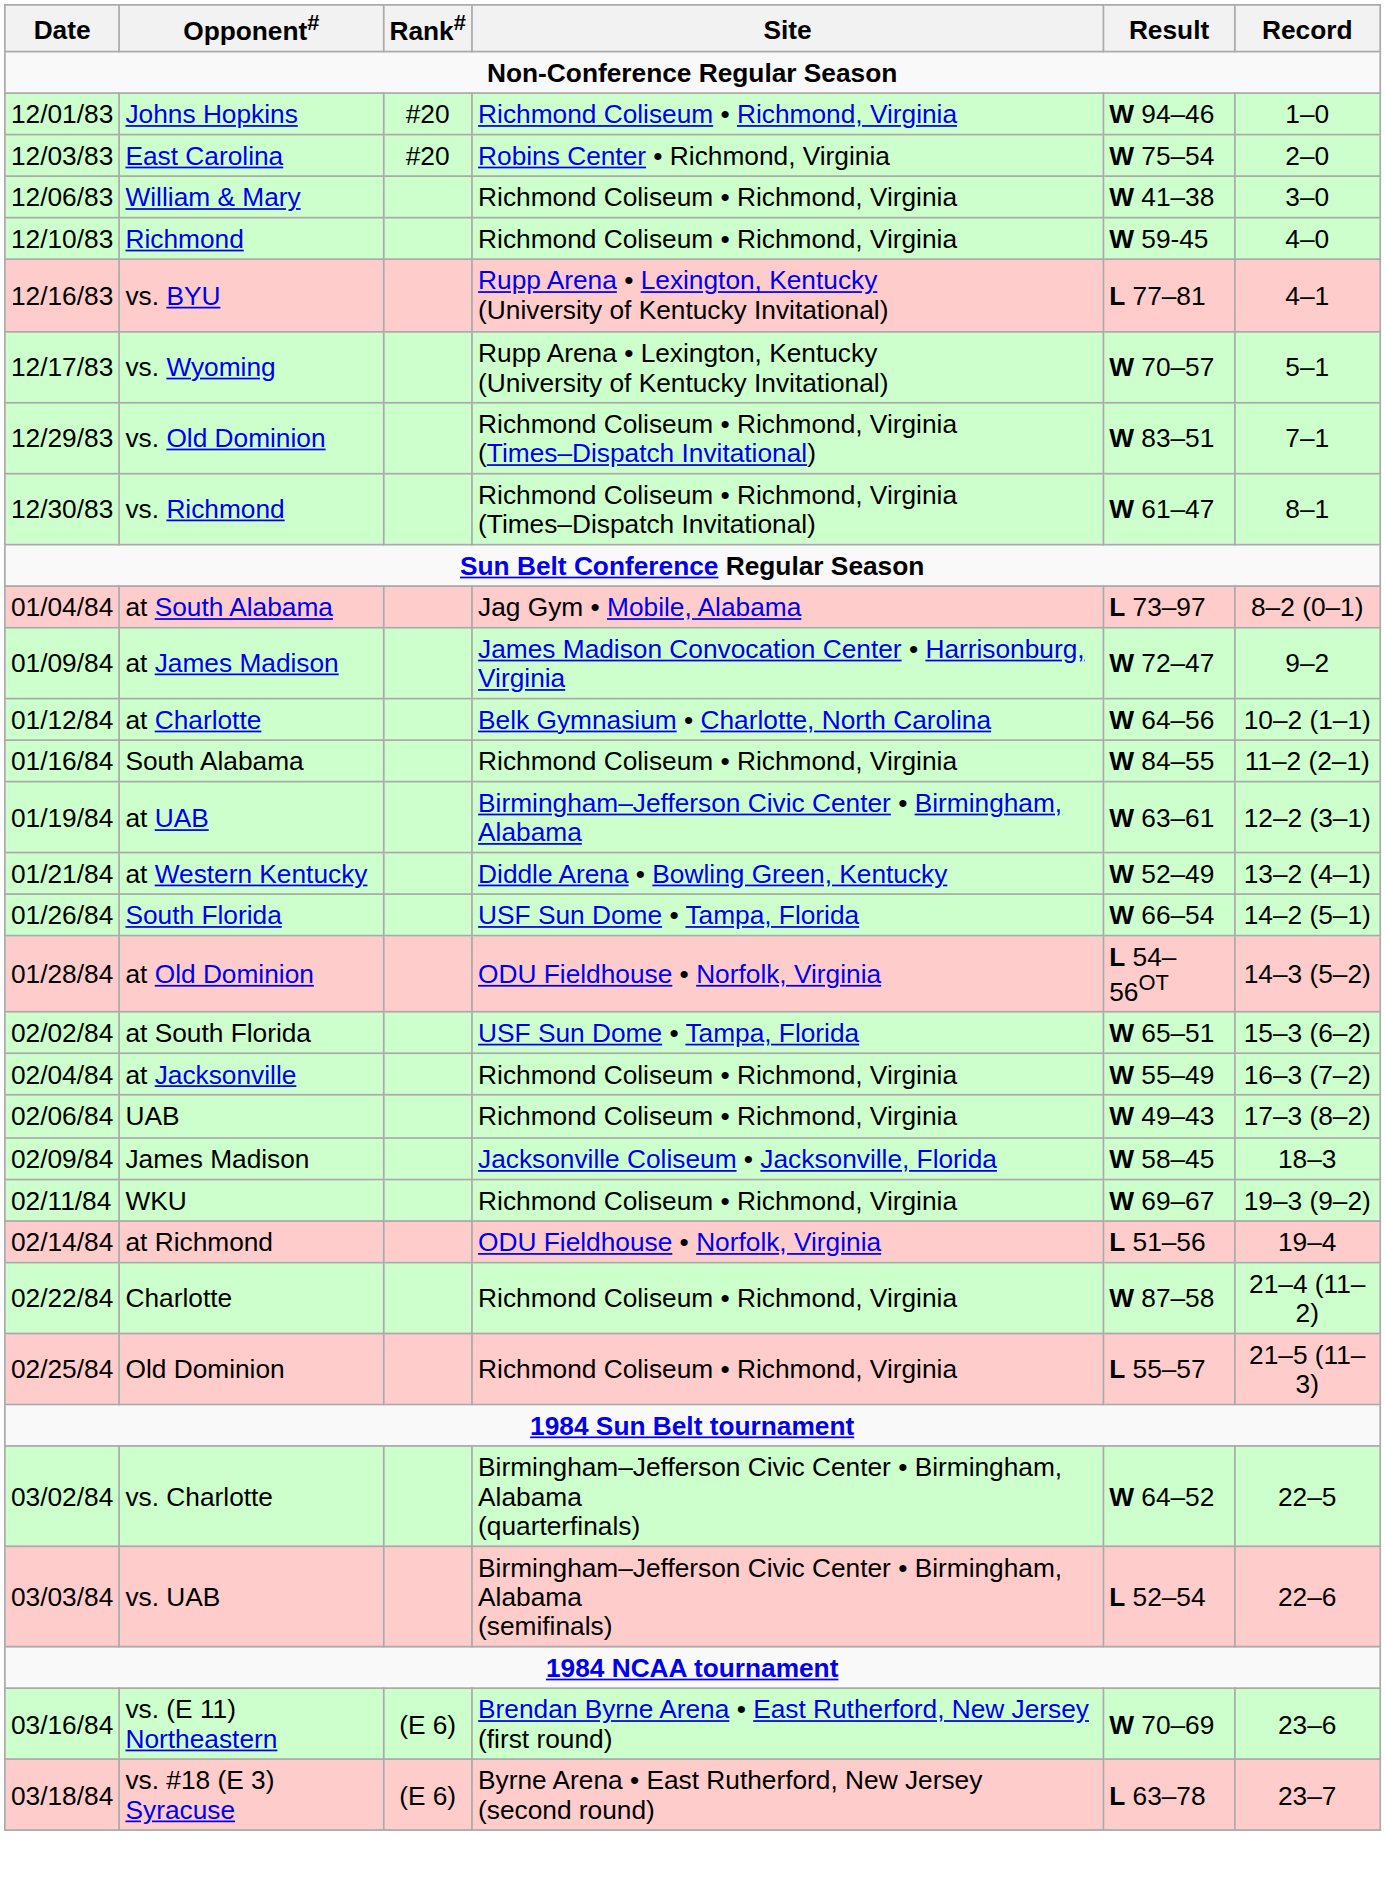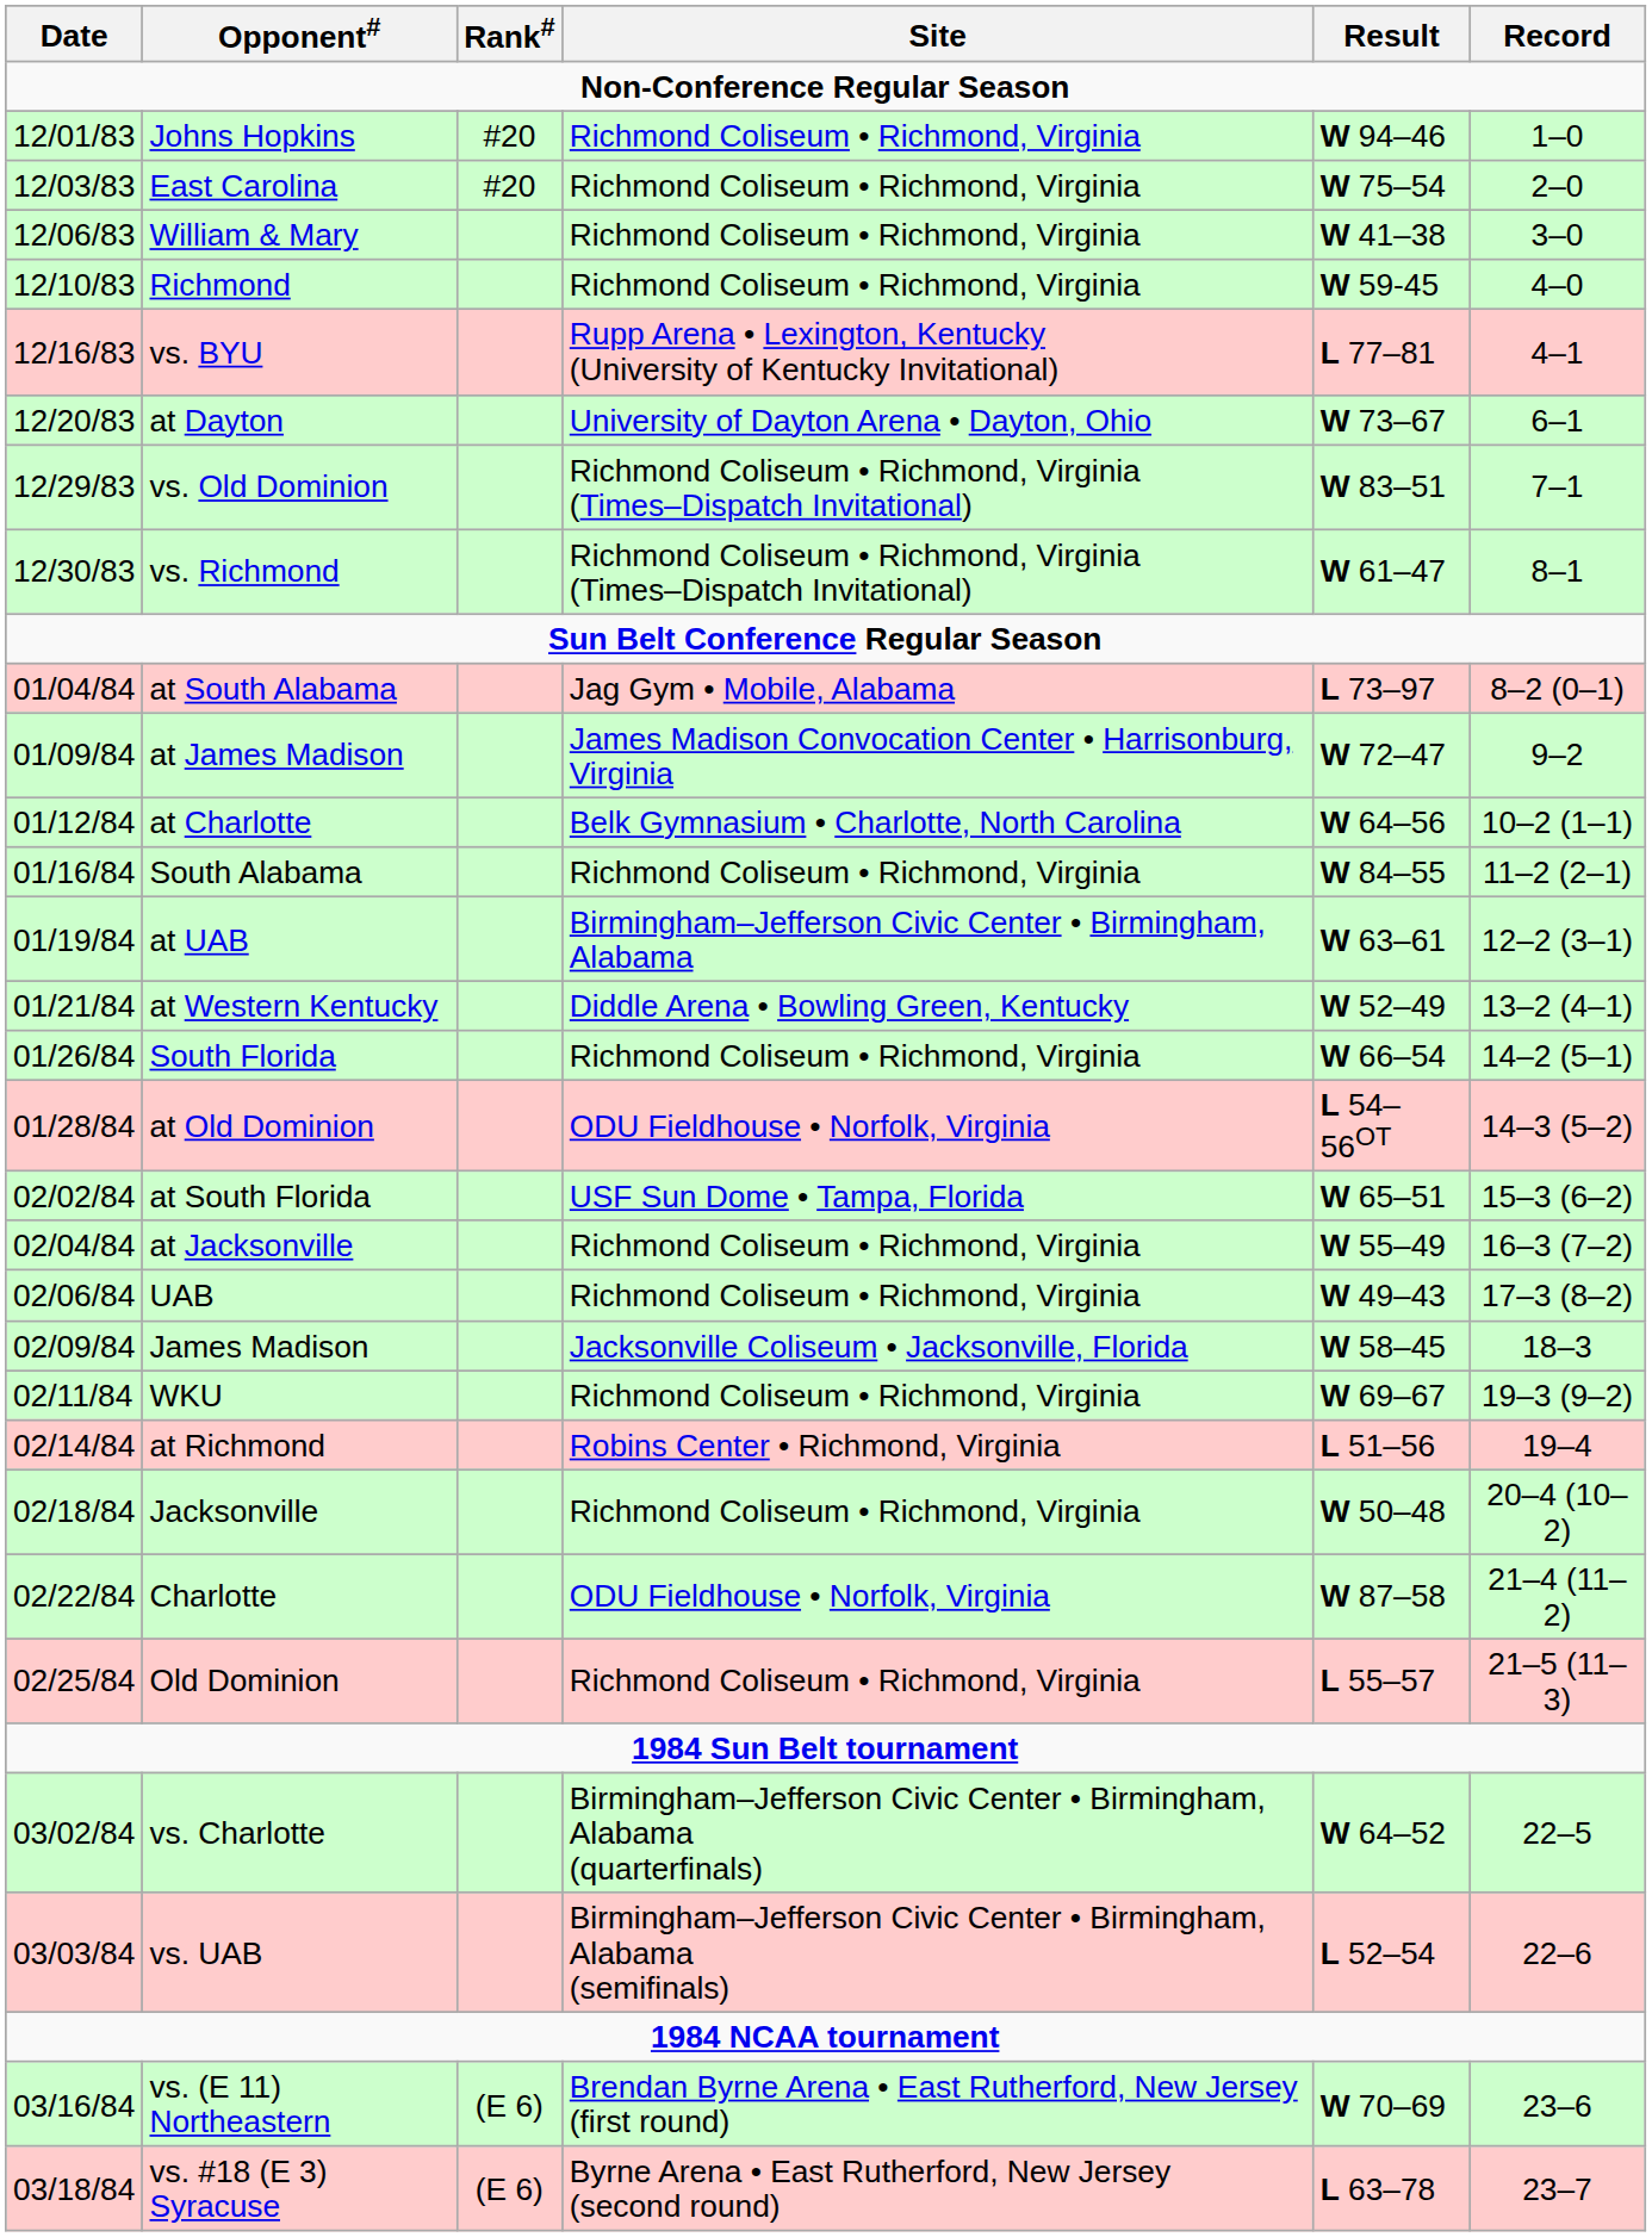 <table class="wikitable" style="width:90%; text-align:center; font-size:95%; text-align:left;">
 <tr>
 <th><strong>Date</strong></th>
 <th><strong>Opponent<sup>#</sup></strong></th>
 <th><strong>Rank<sup>#</sup></strong></th>
 <th><strong>Site</strong></th>
 <th><strong>Result</strong></th>
 <th><strong>Record</strong></th>
 </tr>
 <tr>
 <td colspan=6 align=center><strong>Non-Conference Regular Season</strong></td>
 </tr>
 <tr bgcolor =#cfc>
 <td>12/01/83</td>
 <td><a href='#'>Johns Hopkins</a></td>
 <td align=center>#20</td>
 <td><a href='#'>Richmond Coliseum</a> • <a href='#'>Richmond, Virginia</a></td>
 <td><strong>W</strong> 94–46</td>
 <td align=center>1–0</td>
 </tr>
 <tr bgcolor =#cfc>
 <td>12/03/83</td>
 <td><a href='#'>East Carolina</a></td>
 <td align=center>#20</td>
-<td><a href='#'>Robins Center</a> • Richmond, Virginia</td>
+<td>Richmond Coliseum • Richmond, Virginia</td>
 <td><strong>W</strong> 75–54</td>
 <td align=center>2–0</td>
 </tr>
 <tr bgcolor =#cfc>
 <td>12/06/83</td>
 <td><a href='#'>William & Mary</a></td>
 <td></td>
 <td>Richmond Coliseum • Richmond, Virginia</td>
 <td><strong>W</strong> 41–38</td>
 <td align=center>3–0</td>
 </tr>
 <tr bgcolor =#cfc>
 <td>12/10/83</td>
 <td><a href='#'>Richmond</a></td>
 <td></td>
 <td>Richmond Coliseum • Richmond, Virginia</td>
 <td><strong>W</strong> 59-45</td>
 <td align=center>4–0</td>
 </tr>
 <tr bgcolor =#fcc>
 <td>12/16/83</td>
 <td>vs. <a href='#'>BYU</a></td>
 <td></td>
 <td><a href='#'>Rupp Arena</a> • <a href='#'>Lexington, Kentucky</a><br>(University of Kentucky Invitational)</td>
 <td><strong>L</strong> 77–81</td>
 <td align=center>4–1</td>
 </tr>
 <tr bgcolor =#cfc>
-<td>12/17/83</td>
-<td>vs. <a href='#'>Wyoming</a></td>
+<td>12/20/83</td>
+<td>at <a href='#'>Dayton</a></td>
 <td></td>
-<td>Rupp Arena • Lexington, Kentucky<br>(University of Kentucky Invitational)</td>
-<td><strong>W</strong> 70–57</td>
-<td align=center>5–1</td>
+<td><a href='#'>University of Dayton Arena</a> • <a href='#'>Dayton, Ohio</a></td>
+<td><strong>W</strong> 73–67</td>
+<td align=center>6–1</td>
 </tr>
 <tr bgcolor =#cfc>
 <td>12/29/83</td>
 <td>vs. <a href='#'>Old Dominion</a></td>
 <td></td>
 <td>Richmond Coliseum • Richmond, Virginia<br>(<a href='#'>Times–Dispatch Invitational</a>)</td>
 <td><strong>W</strong> 83–51</td>
 <td align=center>7–1</td>
 </tr>
 <tr bgcolor =#cfc>
 <td>12/30/83</td>
 <td>vs. <a href='#'>Richmond</a></td>
 <td></td>
 <td>Richmond Coliseum • Richmond, Virginia<br>(Times–Dispatch Invitational)</td>
 <td><strong>W</strong> 61–47</td>
 <td align=center>8–1</td>
 </tr>
 <tr>
 <td colspan=6 align=center><strong><a href='#'>Sun Belt Conference</a> Regular Season</strong></td>
 </tr>
 <tr bgcolor =#fcc>
 <td>01/04/84</td>
 <td>at <a href='#'>South Alabama</a></td>
 <td></td>
 <td>Jag Gym • <a href='#'>Mobile, Alabama</a></td>
 <td><strong>L</strong> 73–97</td>
 <td align=center>8–2 (0–1)</td>
 </tr>
 <tr bgcolor =#cfc>
 <td>01/09/84</td>
 <td>at <a href='#'>James Madison</a></td>
 <td></td>
 <td><a href='#'>James Madison Convocation Center</a> • <a href='#'>Harrisonburg, Virginia</a></td>
 <td><strong>W</strong> 72–47</td>
 <td align=center>9–2</td>
 </tr>
 <tr bgcolor =#cfc>
 <td>01/12/84</td>
 <td>at <a href='#'>Charlotte</a></td>
 <td></td>
 <td><a href='#'>Belk Gymnasium</a> • <a href='#'>Charlotte, North Carolina</a></td>
 <td><strong>W</strong> 64–56</td>
 <td align=center>10–2 (1–1)</td>
 </tr>
 <tr bgcolor =#cfc>
 <td>01/16/84</td>
 <td>South Alabama</td>
 <td></td>
 <td>Richmond Coliseum • Richmond, Virginia</td>
 <td><strong>W</strong> 84–55</td>
 <td align=center>11–2 (2–1)</td>
 </tr>
 <tr bgcolor =#cfc>
 <td>01/19/84</td>
 <td>at <a href='#'>UAB</a></td>
 <td></td>
 <td><a href='#'>Birmingham–Jefferson Civic Center</a> • <a href='#'>Birmingham, Alabama</a></td>
 <td><strong>W</strong> 63–61</td>
 <td align=center>12–2 (3–1)</td>
 </tr>
 <tr bgcolor =#cfc>
 <td>01/21/84</td>
 <td>at <a href='#'>Western Kentucky</a></td>
 <td></td>
 <td><a href='#'>Diddle Arena</a> • <a href='#'>Bowling Green, Kentucky</a></td>
 <td><strong>W</strong> 52–49</td>
 <td align=center>13–2 (4–1)</td>
 </tr>
 <tr bgcolor =#cfc>
 <td>01/26/84</td>
 <td><a href='#'>South Florida</a></td>
 <td></td>
-<td><a href='#'>USF Sun Dome</a> • <a href='#'>Tampa, Florida</a></td>
+<td>Richmond Coliseum • Richmond, Virginia</td>
 <td><strong>W</strong> 66–54</td>
 <td align=center>14–2 (5–1)</td>
 </tr>
 <tr bgcolor =#fcc>
 <td>01/28/84</td>
 <td>at <a href='#'>Old Dominion</a></td>
 <td></td>
 <td><a href='#'>ODU Fieldhouse</a> • <a href='#'>Norfolk, Virginia</a></td>
 <td><strong>L</strong> 54–56<sup>OT</sup></td>
 <td align=center>14–3 (5–2)</td>
 </tr>
 <tr bgcolor =#cfc>
 <td>02/02/84</td>
 <td>at South Florida</td>
 <td></td>
 <td><a href='#'>USF Sun Dome</a> • <a href='#'>Tampa, Florida</a></td>
 <td><strong>W</strong> 65–51</td>
 <td align=center>15–3 (6–2)</td>
 </tr>
 <tr bgcolor =#cfc>
 <td>02/04/84</td>
 <td>at <a href='#'>Jacksonville</a></td>
 <td></td>
 <td>Richmond Coliseum • Richmond, Virginia</td>
 <td><strong>W</strong> 55–49</td>
 <td align=center>16–3 (7–2)</td>
 </tr>
 <tr bgcolor =#cfc>
 <td>02/06/84</td>
 <td>UAB</td>
 <td></td>
 <td>Richmond Coliseum • Richmond, Virginia</td>
 <td><strong>W</strong> 49–43</td>
 <td align=center>17–3 (8–2)</td>
 </tr>
 <tr bgcolor =#cfc>
 <td>02/09/84</td>
 <td>James Madison</td>
 <td></td>
 <td><a href='#'>Jacksonville Coliseum</a> • <a href='#'>Jacksonville, Florida</a></td>
 <td><strong>W</strong> 58–45</td>
 <td align=center>18–3</td>
 </tr>
 <tr bgcolor =#cfc>
 <td>02/11/84</td>
 <td>WKU</td>
 <td></td>
 <td>Richmond Coliseum • Richmond, Virginia</td>
 <td><strong>W</strong> 69–67</td>
 <td align=center>19–3 (9–2)</td>
 </tr>
 <tr bgcolor =#fcc>
 <td>02/14/84</td>
 <td>at Richmond</td>
 <td></td>
-<td><a href='#'>ODU Fieldhouse</a> • <a href='#'>Norfolk, Virginia</a></td>
+<td><a href='#'>Robins Center</a> • Richmond, Virginia</td>
 <td><strong>L</strong> 51–56</td>
 <td align=center>19–4</td>
+</tr>
+<tr bgcolor =#cfc>
+<td>02/18/84</td>
+<td>Jacksonville</td>
+<td></td>
+<td>Richmond Coliseum • Richmond, Virginia</td>
+<td><strong>W</strong> 50–48</td>
+<td align=center>20–4 (10–2)</td>
 </tr>
 <tr bgcolor =#cfc>
 <td>02/22/84</td>
 <td>Charlotte</td>
 <td></td>
-<td>Richmond Coliseum • Richmond, Virginia</td>
+<td><a href='#'>ODU Fieldhouse</a> • <a href='#'>Norfolk, Virginia</a></td>
 <td><strong>W</strong> 87–58</td>
 <td align=center>21–4 (11–2)</td>
 </tr>
 <tr bgcolor =#fcc>
 <td>02/25/84</td>
 <td>Old Dominion</td>
 <td></td>
 <td>Richmond Coliseum • Richmond, Virginia</td>
 <td><strong>L</strong> 55–57</td>
 <td align=center>21–5 (11–3)</td>
 </tr>
 <tr>
 <td colspan=6 align=center><strong><a href='#'>1984 Sun Belt tournament</a></strong></td>
 </tr>
 <tr bgcolor =#cfc>
 <td>03/02/84</td>
 <td>vs. Charlotte</td>
 <td></td>
 <td>Birmingham–Jefferson Civic Center • Birmingham, Alabama<br>(quarterfinals)</td>
 <td><strong>W</strong> 64–52</td>
 <td align=center>22–5</td>
 </tr>
 <tr bgcolor =#fcc>
 <td>03/03/84</td>
 <td>vs. UAB</td>
 <td></td>
 <td>Birmingham–Jefferson Civic Center • Birmingham, Alabama<br>(semifinals)</td>
 <td><strong>L</strong> 52–54</td>
 <td align=center>22–6</td>
 </tr>
 <tr>
 <td colspan=6 align=center><strong><a href='#'>1984 NCAA tournament</a></strong></td>
 </tr>
 <tr bgcolor =#cfc>
 <td>03/16/84</td>
 <td>vs. (E 11) <a href='#'>Northeastern</a></td>
 <td align=center>(E 6)</td>
 <td><a href='#'>Brendan Byrne Arena</a> • <a href='#'>East Rutherford, New Jersey</a><br>(first round)</td>
 <td><strong>W</strong> 70–69</td>
 <td align=center>23–6</td>
 </tr>
 <tr bgcolor =#fcc>
 <td>03/18/84</td>
 <td>vs. #18 (E 3) <a href='#'>Syracuse</a></td>
 <td align=center>(E 6)</td>
 <td>Byrne Arena • East Rutherford, New Jersey<br>(second round)</td>
 <td><strong>L</strong> 63–78</td>
 <td align=center>23–7</td>
 </tr>
 </table>
